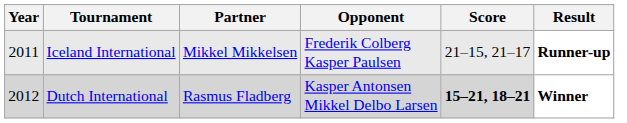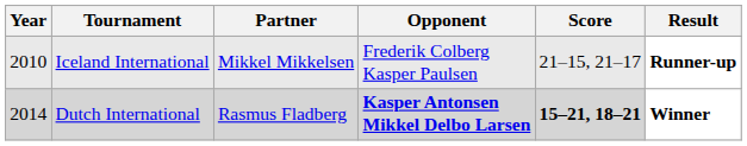 <table class="sortable wikitable" style="font-size: 90%;">
 <tr>
 <th>Year</th>
 <th>Tournament</th>
 <th>Partner</th>
 <th>Opponent</th>
 <th>Score</th>
 <th>Result</th>
 </tr>
 <tr style="background:#E9E9E9">
-<td align="center">2011</td>
+<td align="center">2010</td>
 <td align="left"><a href='#'>Iceland International</a></td>
 <td align="left"> <a href='#'>Mikkel Mikkelsen</a></td>
 <td align="left"> <a href='#'>Frederik Colberg</a><br> <a href='#'>Kasper Paulsen</a></td>
 <td align="left">21–15, 21–17</td>
 <td style="text-align:left; background:white"> <strong>Runner-up</strong></td>
 </tr>
 <tr style="background:#D5D5D5">
-<td align="center">2012</td>
+<td align="center">2014</td>
 <td align="left"><a href='#'>Dutch International</a></td>
 <td align="left"> <a href='#'>Rasmus Fladberg</a></td>
-<td align="left"> <a href='#'>Kasper Antonsen</a><br> <a href='#'>Mikkel Delbo Larsen</a></td>
+<td align="left"><strong> <a href='#'>Kasper Antonsen</a><br> <a href='#'>Mikkel Delbo Larsen</a></strong></td>
 <td align="left"><strong>15–21, 18–21</strong></td>
 <td style="text-align:left; background:white"> <strong>Winner</strong></td>
 </tr>
 </table>
